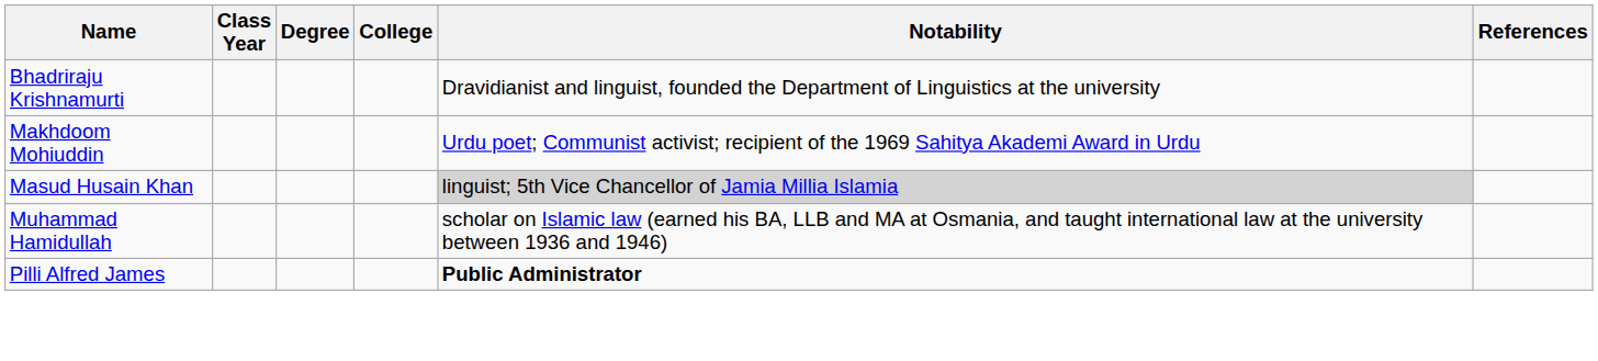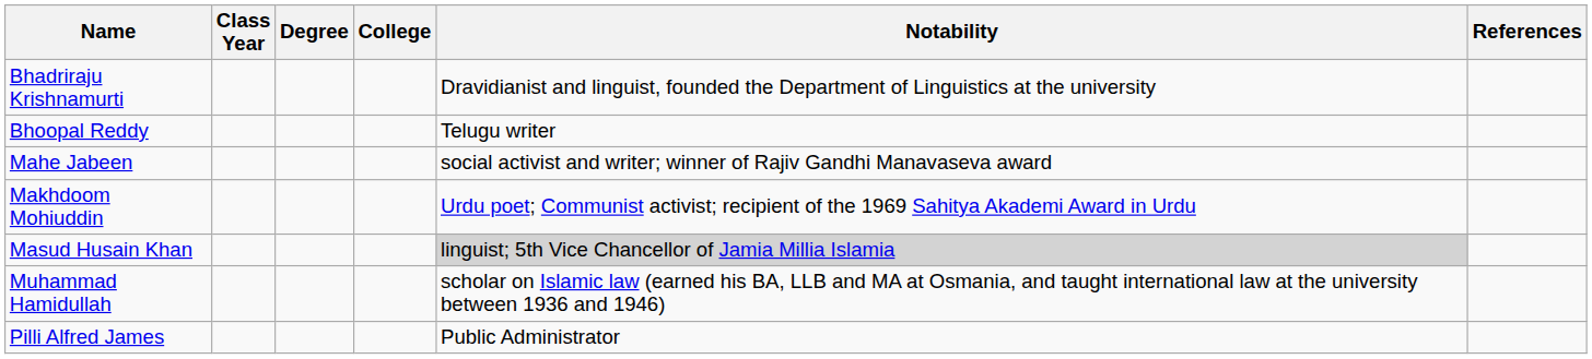 <table class="wikitable sortable">
 <tr>
 <th>Name</th>
 <th>Class<br>Year</th>
 <th>Degree</th>
 <th>College</th>
 <th class="unsortable">Notability</th>
 <th class="unsortable">References</th>
 </tr>
 <tr>
 <td><a href='#'>Bhadriraju Krishnamurti</a></td>
 <td></td>
 <td></td>
 <td></td>
 <td>Dravidianist and linguist, founded the Department of Linguistics at the university</td>
+<td></td>
+</tr>
+<tr>
+<td><a href='#'>Bhoopal Reddy</a></td>
+<td></td>
+<td></td>
+<td></td>
+<td>Telugu writer</td>
+<td></td>
+</tr>
+<tr>
+<td><a href='#'>Mahe Jabeen</a></td>
+<td></td>
+<td></td>
+<td></td>
+<td>social activist and writer; winner of Rajiv Gandhi Manavaseva award</td>
 <td></td>
 </tr>
 <tr>
 <td><a href='#'>Makhdoom Mohiuddin</a></td>
 <td></td>
 <td></td>
 <td></td>
 <td><a href='#'>Urdu poet</a>; <a href='#'>Communist</a> activist; recipient of the 1969 <a href='#'>Sahitya Akademi Award in Urdu</a></td>
 <td></td>
 </tr>
 <tr>
 <td><a href='#'>Masud Husain Khan</a></td>
 <td></td>
 <td></td>
 <td></td>
 <td style="background: lightgrey;">linguist; 5th Vice Chancellor of <a href='#'>Jamia Millia Islamia</a></td>
 <td></td>
 </tr>
 <tr>
 <td><a href='#'>Muhammad Hamidullah</a></td>
 <td></td>
 <td></td>
 <td></td>
 <td>scholar on <a href='#'>Islamic law</a> (earned his BA, LLB and MA at Osmania, and taught international law at the university between 1936 and 1946)</td>
 <td></td>
 </tr>
 <tr>
 <td><a href='#'>Pilli Alfred James</a></td>
 <td></td>
 <td></td>
 <td></td>
-<td><strong>Public Administrator</strong></td>
+<td>Public Administrator</td>
 <td></td>
 </tr>
 </table>
